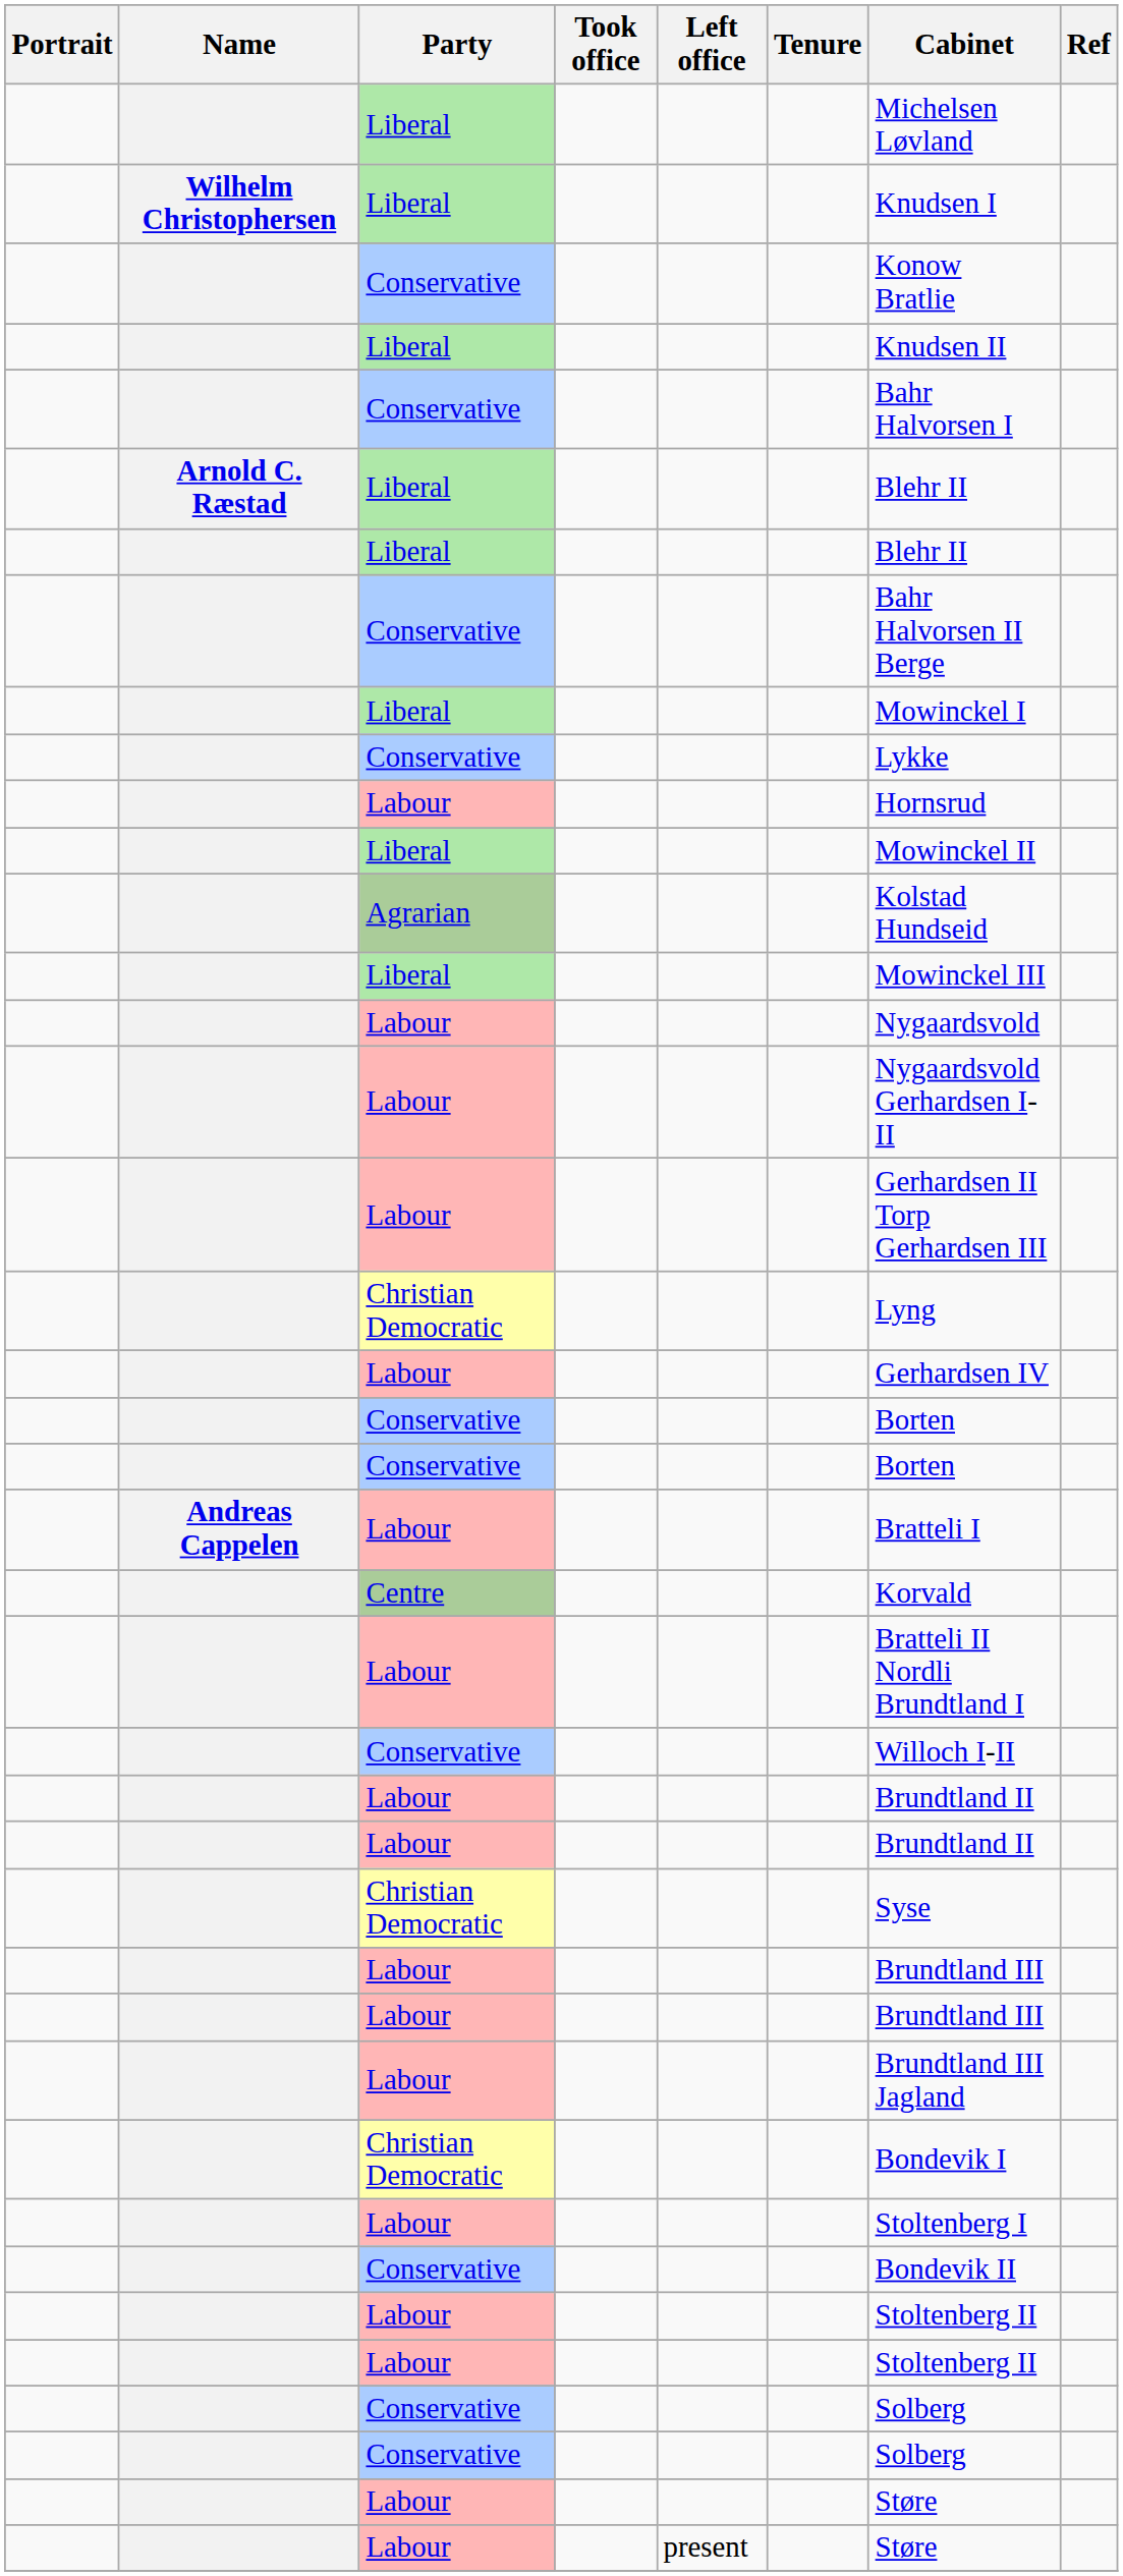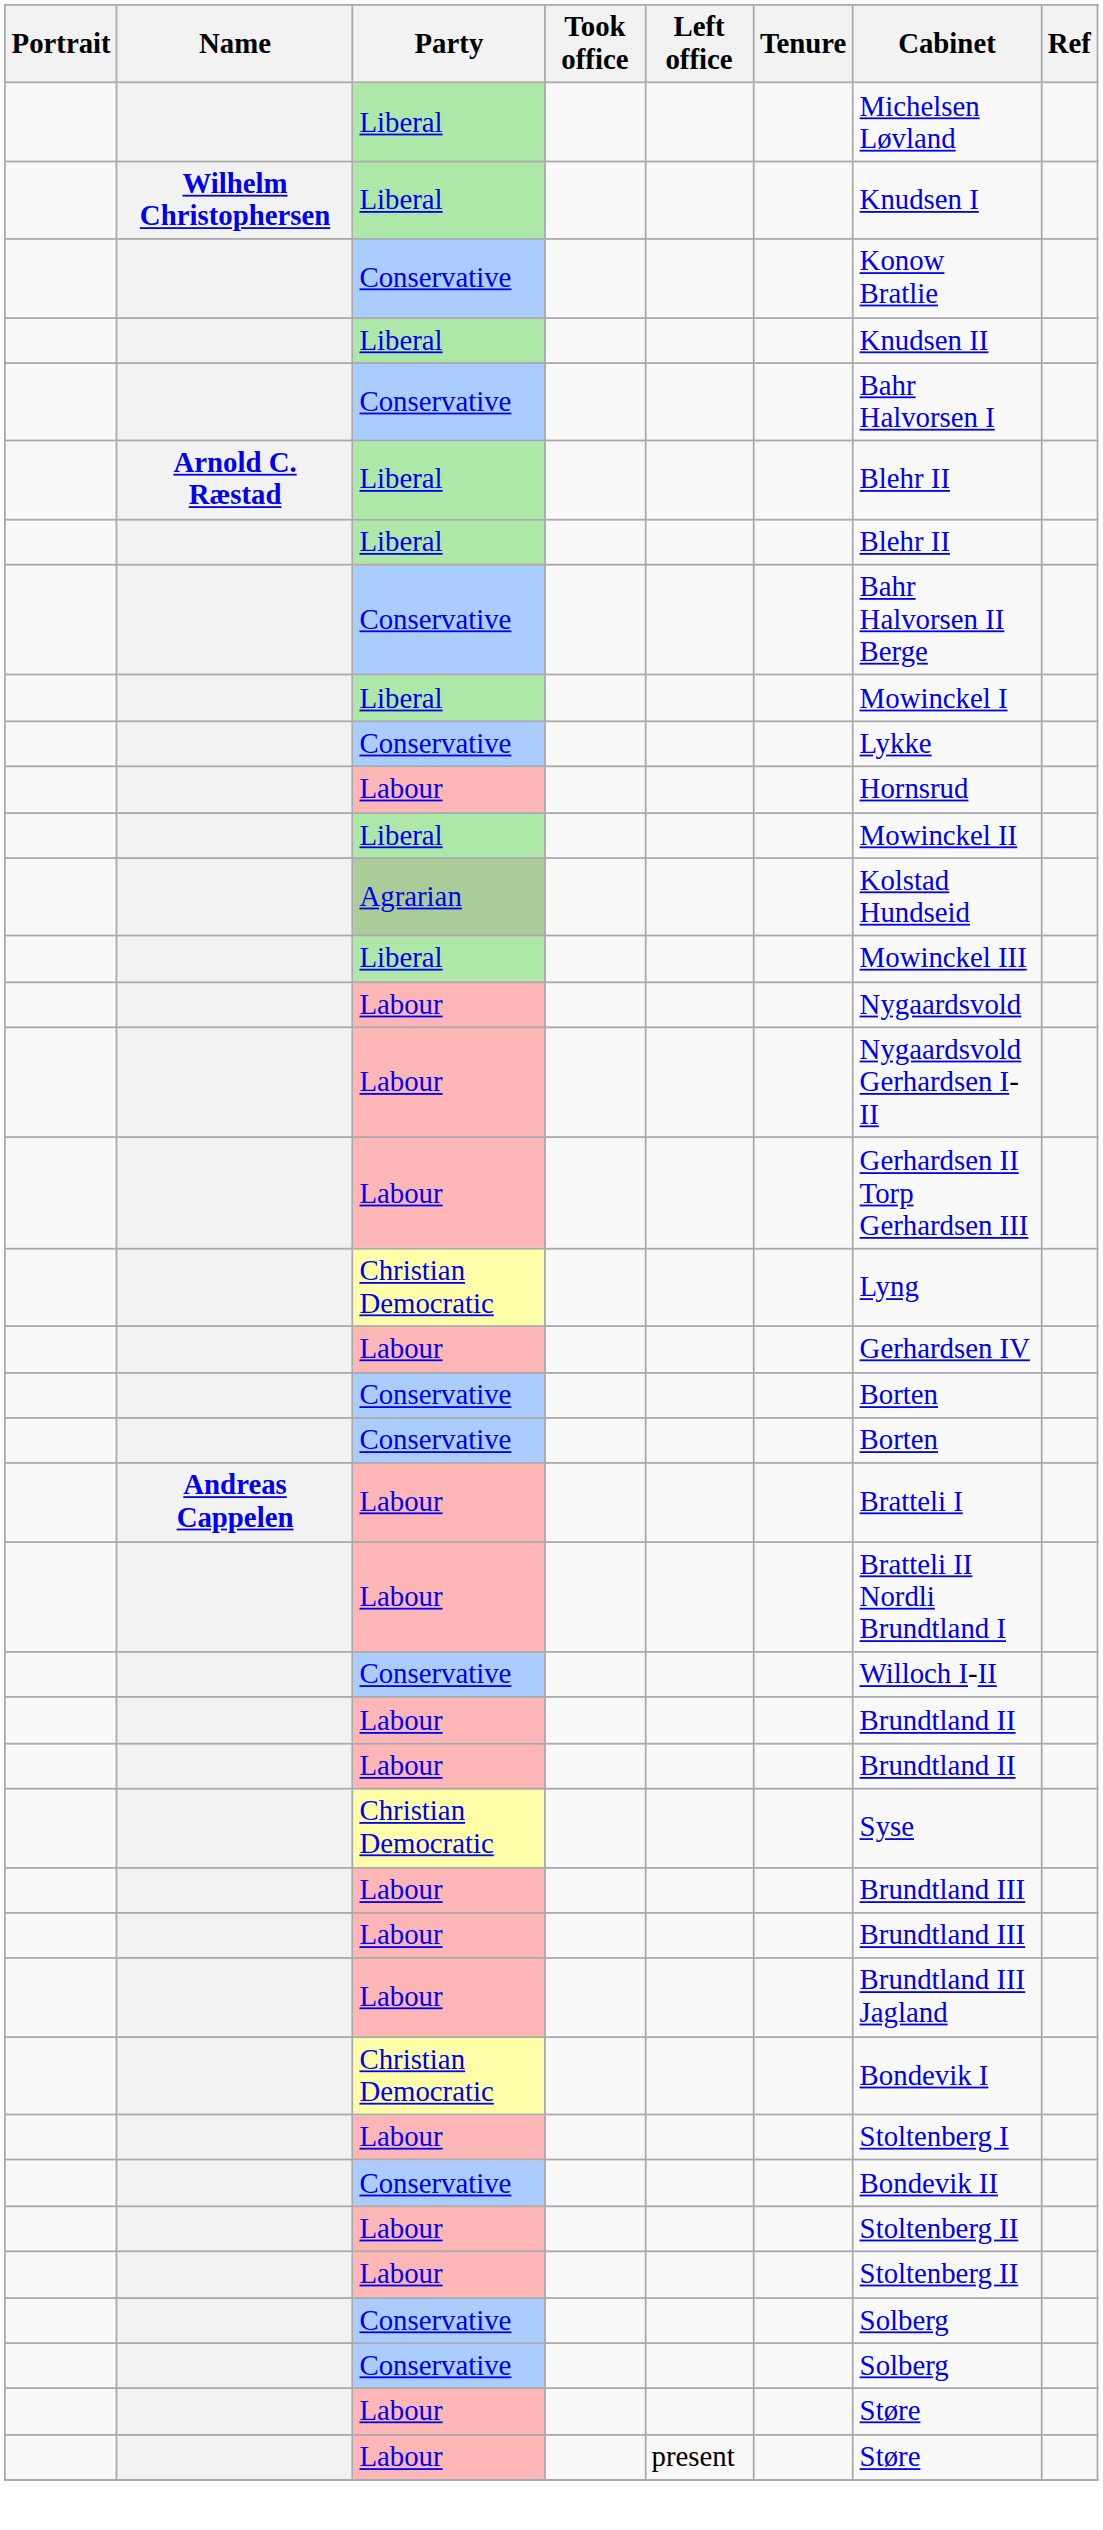 <table class="wikitable plainrowheaders sortable">
 <tr>
 <th scope=col class=unsortable>Portrait</th>
 <th scope=col>Name</th>
 <th scope=col>Party</th>
 <th scope=col>Took office</th>
 <th scope=col>Left office</th>
 <th scope=col>Tenure</th>
 <th scope=col>Cabinet</th>
 <th scope=col class=unsortable>Ref</th>
 </tr>
 <tr>
 <td align=center></td>
 <th scope=row></th>
 <td style="background:#AEE8A8"><a href='#'>Liberal</a></td>
 <td></td>
 <td></td>
 <td></td>
 <td><a href='#'>Michelsen</a><br><a href='#'>Løvland</a></td>
 <td align=center></td>
 </tr>
 <tr>
 <td align=center></td>
 <th scope=row><a href='#'>Wilhelm Christophersen</a></th>
 <td style="background:#AEE8A8"><a href='#'>Liberal</a></td>
 <td></td>
 <td></td>
 <td></td>
 <td><a href='#'>Knudsen I</a></td>
 <td align=center></td>
 </tr>
 <tr>
 <td align=center></td>
 <th scope=row></th>
 <td style="background:#AACCFF"><a href='#'>Conservative</a></td>
 <td></td>
 <td></td>
 <td></td>
 <td><a href='#'>Konow</a> <br> <a href='#'>Bratlie</a></td>
 <td align=center></td>
 </tr>
 <tr>
 <td align=center></td>
 <th scope=row></th>
 <td style="background:#AEE8A8"><a href='#'>Liberal</a></td>
 <td></td>
 <td></td>
 <td></td>
 <td><a href='#'>Knudsen II</a></td>
 <td align=center></td>
 </tr>
 <tr>
 <td align=center></td>
 <th scope=row></th>
 <td style="background:#AACCFF"><a href='#'>Conservative</a></td>
 <td></td>
 <td></td>
 <td></td>
 <td><a href='#'>Bahr Halvorsen I</a></td>
 <td align=center></td>
 </tr>
 <tr>
 <td align=center></td>
 <th scope=row><a href='#'>Arnold C. Ræstad</a></th>
 <td style="background:#AEE8A8"><a href='#'>Liberal</a></td>
 <td></td>
 <td></td>
 <td></td>
 <td><a href='#'>Blehr II</a></td>
 <td align=center></td>
 </tr>
 <tr>
 <td align=center></td>
 <th scope=row></th>
 <td style="background:#AEE8A8"><a href='#'>Liberal</a></td>
 <td></td>
 <td></td>
 <td></td>
 <td><a href='#'>Blehr II</a></td>
 <td align=center></td>
 </tr>
 <tr>
 <td align=center></td>
 <th scope=row></th>
 <td style="background:#AACCFF"><a href='#'>Conservative</a></td>
 <td></td>
 <td></td>
 <td></td>
 <td><a href='#'>Bahr Halvorsen II</a><br> <a href='#'>Berge</a></td>
 <td align=center></td>
 </tr>
 <tr>
 <td align=center></td>
 <th scope=row></th>
 <td style="background:#AEE8A8"><a href='#'>Liberal</a></td>
 <td></td>
 <td></td>
 <td></td>
 <td><a href='#'>Mowinckel I</a></td>
 <td align=center></td>
 </tr>
 <tr>
 <td align=center></td>
 <th scope=row></th>
 <td style="background:#AACCFF"><a href='#'>Conservative</a></td>
 <td></td>
 <td></td>
 <td></td>
 <td><a href='#'>Lykke</a></td>
 <td align=center></td>
 </tr>
 <tr>
 <td align=center></td>
 <th scope=row></th>
 <td style="background:#FFB6B6"><a href='#'>Labour</a></td>
 <td></td>
 <td></td>
 <td></td>
 <td><a href='#'>Hornsrud</a></td>
 <td align=center></td>
 </tr>
 <tr>
 <td align=center></td>
 <th scope=row></th>
 <td style="background:#AEE8A8"><a href='#'>Liberal</a></td>
 <td></td>
 <td></td>
 <td></td>
 <td><a href='#'>Mowinckel II</a></td>
 <td align=center></td>
 </tr>
 <tr>
 <td align=center></td>
 <th scope=row></th>
 <td style="background:#AACC99"><a href='#'>Agrarian</a></td>
 <td></td>
 <td></td>
 <td></td>
 <td><a href='#'>Kolstad</a><br><a href='#'>Hundseid</a></td>
 <td align=center></td>
 </tr>
 <tr>
 <td align=center></td>
 <th scope=row></th>
 <td style="background:#AEE8A8"><a href='#'>Liberal</a></td>
 <td></td>
 <td></td>
 <td></td>
 <td><a href='#'>Mowinckel III</a></td>
 <td align=center></td>
 </tr>
 <tr>
 <td align=center></td>
 <th scope=row></th>
 <td style="background:#FFB6B6"><a href='#'>Labour</a></td>
 <td></td>
 <td></td>
 <td></td>
 <td><a href='#'>Nygaardsvold</a></td>
 <td align=center></td>
 </tr>
 <tr>
 <td align=center></td>
 <th scope=row></th>
 <td style="background:#FFB6B6"><a href='#'>Labour</a></td>
 <td></td>
 <td></td>
 <td></td>
 <td><a href='#'>Nygaardsvold</a><br><a href='#'>Gerhardsen I</a>-<a href='#'>II</a></td>
 <td align=center></td>
 </tr>
 <tr>
 <td align=center></td>
 <th scope=row></th>
 <td style="background:#FFB6B6"><a href='#'>Labour</a></td>
 <td></td>
 <td></td>
 <td></td>
 <td><a href='#'>Gerhardsen II</a><br><a href='#'>Torp</a><br><a href='#'>Gerhardsen III</a></td>
 <td align=center></td>
 </tr>
 <tr>
 <td align=center></td>
 <th scope=row></th>
 <td style="background:#FFFFAA"><a href='#'>Christian Democratic</a></td>
 <td></td>
 <td></td>
 <td></td>
 <td><a href='#'>Lyng</a></td>
 <td align=center></td>
 </tr>
 <tr>
 <td align=center></td>
 <th scope=row></th>
 <td style="background:#FFB6B6"><a href='#'>Labour</a></td>
 <td></td>
 <td></td>
 <td></td>
 <td><a href='#'>Gerhardsen IV</a></td>
 <td align=center></td>
 </tr>
 <tr>
 <td align=center></td>
 <th scope=row></th>
 <td style="background:#AACCFF"><a href='#'>Conservative</a></td>
 <td></td>
 <td></td>
 <td></td>
 <td><a href='#'>Borten</a></td>
 <td align=center></td>
 </tr>
 <tr>
 <td align=center></td>
 <th scope=row></th>
 <td style="background:#AACCFF"><a href='#'>Conservative</a></td>
 <td></td>
 <td></td>
 <td></td>
 <td><a href='#'>Borten</a></td>
 <td align=center></td>
 </tr>
 <tr>
 <td align=center></td>
 <th scope=row><a href='#'>Andreas Cappelen</a></th>
 <td style="background:#FFB6B6"><a href='#'>Labour</a></td>
 <td></td>
 <td></td>
 <td></td>
 <td><a href='#'>Bratteli I</a></td>
 <td align=center></td>
 </tr>
 <tr>
 <td align=center></td>
 <th scope=row></th>
-<td style="background:#AACC99"><a href='#'>Centre</a></td>
-<td></td>
-<td></td>
-<td></td>
-<td><a href='#'>Korvald</a></td>
-<td align=center></td>
-</tr>
-<tr>
-<td align=center></td>
-<th scope=row></th>
 <td style="background:#FFB6B6"><a href='#'>Labour</a></td>
 <td></td>
 <td></td>
 <td></td>
 <td><a href='#'>Bratteli II</a><br><a href='#'>Nordli</a><br><a href='#'>Brundtland I</a></td>
 <td align=center></td>
 </tr>
 <tr>
 <td align=center></td>
 <th scope=row></th>
 <td style="background:#AACCFF"><a href='#'>Conservative</a></td>
 <td></td>
 <td></td>
 <td></td>
 <td><a href='#'>Willoch I</a>-<a href='#'>II</a></td>
 <td align=center></td>
 </tr>
 <tr>
 <td align=center></td>
 <th scope=row></th>
 <td style="background:#FFB6B6"><a href='#'>Labour</a></td>
 <td></td>
 <td></td>
 <td></td>
 <td><a href='#'>Brundtland II</a></td>
 <td align=center></td>
 </tr>
 <tr>
 <td align=center></td>
 <th scope=row></th>
 <td style="background:#FFB6B6"><a href='#'>Labour</a></td>
 <td></td>
 <td></td>
 <td></td>
 <td><a href='#'>Brundtland II</a></td>
 <td align=center></td>
 </tr>
 <tr>
 <td align=center></td>
 <th scope=row></th>
 <td style="background:#FFFFAA"><a href='#'>Christian Democratic</a></td>
 <td></td>
 <td></td>
 <td></td>
 <td><a href='#'>Syse</a></td>
 <td align=center></td>
 </tr>
 <tr>
 <td align=center></td>
 <th scope=row></th>
 <td style="background:#FFB6B6"><a href='#'>Labour</a></td>
 <td></td>
 <td></td>
 <td></td>
 <td><a href='#'>Brundtland III</a></td>
 <td align=center></td>
 </tr>
 <tr>
 <td align=center></td>
 <th scope=row></th>
 <td style="background:#FFB6B6"><a href='#'>Labour</a></td>
 <td></td>
 <td></td>
 <td></td>
 <td><a href='#'>Brundtland III</a></td>
 <td align=center></td>
 </tr>
 <tr>
 <td align=center></td>
 <th scope=row></th>
 <td style="background:#FFB6B6"><a href='#'>Labour</a></td>
 <td></td>
 <td></td>
 <td></td>
 <td><a href='#'>Brundtland III</a><br><a href='#'>Jagland</a></td>
 <td align=center></td>
 </tr>
 <tr>
 <td align=center></td>
 <th scope=row></th>
 <td style="background:#FFFFAA"><a href='#'>Christian Democratic</a></td>
 <td></td>
 <td></td>
 <td></td>
 <td><a href='#'>Bondevik I</a></td>
 <td align=center></td>
 </tr>
 <tr>
 <td align=center></td>
 <th scope=row></th>
 <td style="background:#FFB6B6"><a href='#'>Labour</a></td>
 <td></td>
 <td></td>
 <td></td>
 <td><a href='#'>Stoltenberg I</a></td>
 <td align=center></td>
 </tr>
 <tr>
 <td align=center></td>
 <th scope=row></th>
 <td style="background:#AACCFF"><a href='#'>Conservative</a></td>
 <td></td>
 <td></td>
 <td></td>
 <td><a href='#'>Bondevik II</a></td>
 <td align=center></td>
 </tr>
 <tr>
 <td align=center></td>
 <th scope=row></th>
 <td style="background:#FFB6B6"><a href='#'>Labour</a></td>
 <td></td>
 <td></td>
 <td></td>
 <td><a href='#'>Stoltenberg II</a></td>
 <td align=center></td>
 </tr>
 <tr>
 <td align=center></td>
 <th scope=row></th>
 <td style="background:#FFB6B6"><a href='#'>Labour</a></td>
 <td></td>
 <td></td>
 <td></td>
 <td><a href='#'>Stoltenberg II</a></td>
 <td align=center></td>
 </tr>
 <tr>
 <td align=center></td>
 <th scope=row></th>
 <td style="background:#AACCFF"><a href='#'>Conservative</a></td>
 <td></td>
 <td></td>
 <td></td>
 <td><a href='#'>Solberg</a></td>
 <td align=center></td>
 </tr>
 <tr>
 <td align=center></td>
 <th scope=row></th>
 <td style="background:#AACCFF"><a href='#'>Conservative</a></td>
 <td></td>
 <td></td>
 <td></td>
 <td><a href='#'>Solberg</a></td>
 <td align=center></td>
 </tr>
 <tr>
 <td align=center></td>
 <th scope=row></th>
 <td style="background:#FFB6B6"><a href='#'>Labour</a></td>
 <td></td>
 <td></td>
 <td></td>
 <td><a href='#'>Støre</a></td>
 <td align=center></td>
 </tr>
 <tr>
 <td align=center></td>
 <th scope=row></th>
 <td style="background:#FFB6B6"><a href='#'>Labour</a></td>
 <td></td>
 <td>present</td>
 <td></td>
 <td><a href='#'>Støre</a></td>
 <td align=center></td>
 </tr>
 <tr>
 </tr>
 </table>
